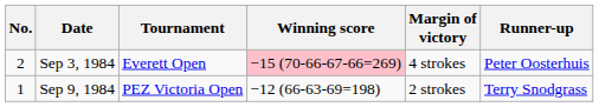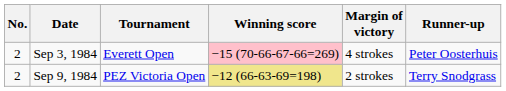 <table class="wikitable" style="font-size:95%;">
 <tr>
 <th>No.</th>
 <th>Date</th>
 <th>Tournament</th>
 <th>Winning score</th>
 <th>Margin of<br>victory</th>
 <th>Runner-up</th>
 </tr>
 <tr>
 <td align=center>2</td>
 <td align=right>Sep 3, 1984</td>
 <td><a href='#'>Everett Open</a></td>
 <td style="background: pink;">−15 (70-66-67-66=269)</td>
 <td>4 strokes</td>
 <td> <a href='#'>Peter Oosterhuis</a></td>
 </tr>
 <tr>
-<td align=center>1</td>
+<td align=center>2</td>
 <td align=right>Sep 9, 1984</td>
 <td><a href='#'>PEZ Victoria Open</a></td>
-<td>−12 (66-63-69=198)</td>
+<td style="background: khaki;">−12 (66-63-69=198)</td>
 <td>2 strokes</td>
 <td> <a href='#'>Terry Snodgrass</a></td>
 </tr>
 </table>
